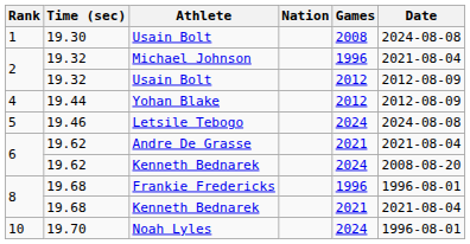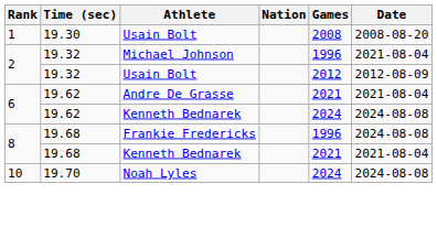 <table class=wikitable style="font-size:95%">
 <tr>
 <th>Rank</th>
 <th>Time (sec)</th>
 <th>Athlete</th>
 <th>Nation</th>
 <th>Games</th>
 <th>Date</th>
 </tr>
 <tr>
 <td>1</td>
 <td>19.30</td>
 <td><a href='#'>Usain Bolt</a></td>
 <td></td>
 <td><a href='#'>2008</a></td>
-<td>2024-08-08</td>
+<td>2008-08-20</td>
 </tr>
 <tr>
 <td rowspan=2>2</td>
 <td>19.32</td>
 <td><a href='#'>Michael Johnson</a></td>
 <td></td>
 <td><a href='#'>1996</a></td>
 <td>2021-08-04</td>
 </tr>
 <tr>
 <td>19.32</td>
 <td><a href='#'>Usain Bolt</a></td>
 <td></td>
 <td><a href='#'>2012</a></td>
 <td>2012-08-09</td>
 </tr>
 <tr>
-<td>4</td>
-<td>19.44</td>
-<td><a href='#'>Yohan Blake</a></td>
-<td></td>
-<td><a href='#'>2012</a></td>
-<td>2012-08-09</td>
-</tr>
-<tr>
-<td>5</td>
-<td>19.46</td>
-<td><a href='#'>Letsile Tebogo</a></td>
-<td></td>
-<td><a href='#'>2024</a></td>
-<td>2024-08-08</td>
-</tr>
-<tr>
 <td rowspan=2>6</td>
 <td>19.62</td>
 <td><a href='#'>Andre De Grasse</a></td>
 <td></td>
 <td><a href='#'>2021</a></td>
 <td>2021-08-04</td>
 </tr>
 <tr>
 <td>19.62</td>
 <td><a href='#'>Kenneth Bednarek</a></td>
 <td></td>
 <td><a href='#'>2024</a></td>
-<td>2008-08-20</td>
+<td>2024-08-08</td>
 </tr>
 <tr>
 <td rowspan=2>8</td>
 <td>19.68</td>
 <td><a href='#'>Frankie Fredericks</a></td>
 <td></td>
 <td><a href='#'>1996</a></td>
-<td>1996-08-01</td>
+<td>2024-08-08</td>
 </tr>
 <tr>
 <td>19.68</td>
 <td><a href='#'>Kenneth Bednarek</a></td>
 <td></td>
 <td><a href='#'>2021</a></td>
 <td>2021-08-04</td>
 </tr>
 <tr>
 <td>10</td>
 <td>19.70</td>
 <td><a href='#'>Noah Lyles</a></td>
 <td></td>
 <td><a href='#'>2024</a></td>
-<td>1996-08-01</td>
+<td>2024-08-08</td>
 </tr>
 </table>
